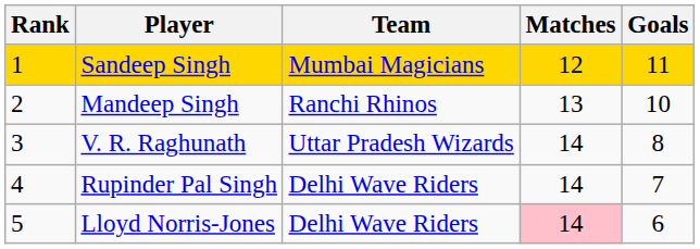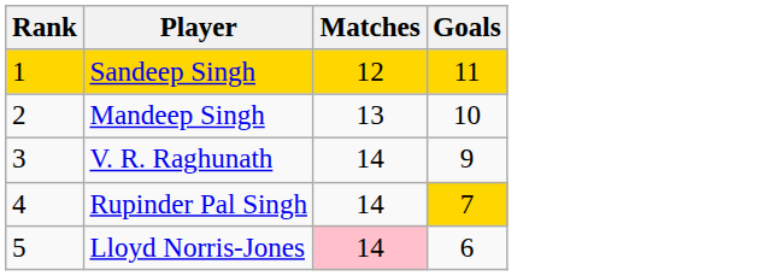 <table class="wikitable">
 <tr>
 <th>Rank</th>
 <th>Player</th>
-<th>Team</th>
 <th>Matches</th>
 <th>Goals</th>
 </tr>
 <tr style="background:gold;">
 <td>1</td>
 <td><a href='#'>Sandeep Singh</a></td>
-<td><a href='#'>Mumbai Magicians</a></td>
 <td style="text-align:center">12</td>
 <td style="text-align:center">11</td>
 </tr>
 <tr>
 <td>2</td>
 <td><a href='#'>Mandeep Singh</a></td>
-<td><a href='#'>Ranchi Rhinos</a></td>
 <td style="text-align:center">13</td>
 <td style="text-align:center">10</td>
 </tr>
 <tr>
 <td>3</td>
 <td><a href='#'>V. R. Raghunath</a></td>
-<td><a href='#'>Uttar Pradesh Wizards</a></td>
 <td style="text-align:center">14</td>
-<td style="text-align:center">8</td>
+<td style="text-align:center">9</td>
 </tr>
 <tr>
 <td>4</td>
 <td><a href='#'>Rupinder Pal Singh</a></td>
-<td><a href='#'>Delhi Wave Riders</a></td>
 <td style="text-align:center">14</td>
-<td style="text-align:center">7</td>
+<td style="background: gold; text-align:center">7</td>
 </tr>
 <tr>
 <td>5</td>
 <td><a href='#'>Lloyd Norris-Jones</a></td>
-<td><a href='#'>Delhi Wave Riders</a></td>
 <td style="background: pink; text-align:center">14</td>
 <td style="text-align:center">6</td>
 </tr>
 </table>
